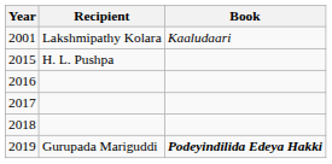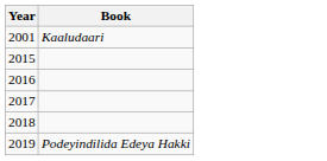 <table class="wikitable sortable">
 <tr>
 <th>Year</th>
-<th>Recipient</th>
 <th>Book</th>
 </tr>
 <tr>
 <td>2001</td>
-<td>Lakshmipathy Kolara</td>
 <td><em>Kaaludaari</em></td>
 </tr>
 <tr>
 <td>2015</td>
-<td>H. L. Pushpa</td>
 <td></td>
 </tr>
 <tr>
 <td>2016</td>
 <td></td>
-<td></td>
 </tr>
 <tr>
 <td>2017</td>
-<td></td>
 <td></td>
 </tr>
 <tr>
 <td>2018</td>
 <td></td>
-<td></td>
 </tr>
 <tr>
 <td>2019</td>
-<td>Gurupada Mariguddi</td>
-<td><strong><em>Podeyindilida Edeya Hakki</em></strong></td>
+<td><em>Podeyindilida Edeya Hakki</em></td>
 </tr>
 </table>
